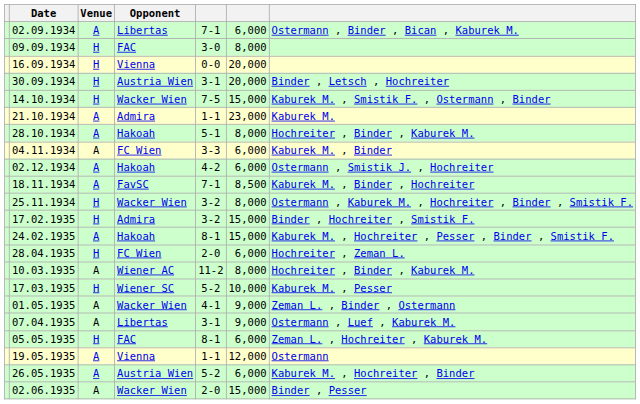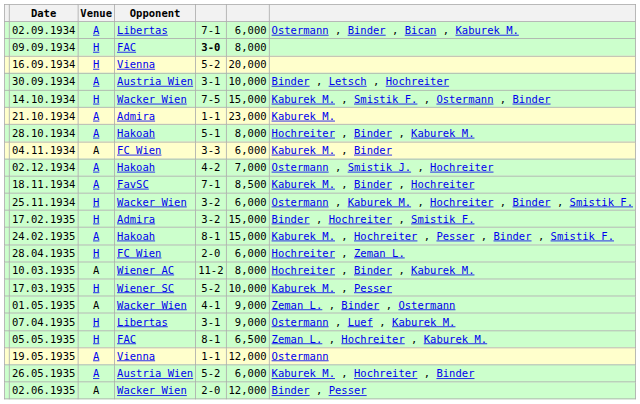 <table class="wikitable" Style="text-align: center">
 <tr>
 <th></th>
 <th>Date</th>
 <th>Venue</th>
 <th>Opponent</th>
 <th></th>
 <th></th>
 <th></th>
 </tr>
 <tr style="background:#cfc">
 <td></td>
 <td>02.09.1934</td>
 <td><a href='#'>A</a></td>
 <td align="left"><a href='#'>Libertas</a></td>
 <td>7-1</td>
 <td align="right">6,000</td>
 <td align="left"><a href='#'>Ostermann</a>  , <a href='#'>Binder</a>  , <a href='#'>Bican</a>  , <a href='#'>Kaburek M.</a> </td>
 </tr>
 <tr style="background:#cfc">
 <td></td>
 <td>09.09.1934</td>
 <td><a href='#'>H</a></td>
 <td align="left"><a href='#'>FAC</a></td>
-<td>3-0</td>
+<td><strong>3-0</strong></td>
 <td align="right">8,000</td>
 <td align="left"></td>
 </tr>
 <tr style="background:#ffc">
 <td></td>
 <td>16.09.1934</td>
 <td><a href='#'>H</a></td>
 <td align="left"><a href='#'>Vienna</a></td>
-<td>0-0</td>
+<td>5-2</td>
 <td align="right">20,000</td>
 <td align="left"></td>
 </tr>
 <tr style="background:#cfc">
 <td></td>
 <td>30.09.1934</td>
-<td><a href='#'>H</a></td>
+<td><a href='#'>A</a></td>
 <td align="left"><a href='#'>Austria Wien</a></td>
 <td>3-1</td>
-<td align="right">20,000</td>
+<td align="right">10,000</td>
 <td align="left"><a href='#'>Binder</a> , <a href='#'>Letsch</a> , <a href='#'>Hochreiter</a> </td>
 </tr>
 <tr style="background:#cfc">
 <td></td>
 <td>14.10.1934</td>
 <td><a href='#'>H</a></td>
 <td align="left"><a href='#'>Wacker Wien</a></td>
 <td>7-5</td>
 <td align="right">15,000</td>
 <td align="left"><a href='#'>Kaburek M.</a>   , <a href='#'>Smistik F.</a> , <a href='#'>Ostermann</a>  , <a href='#'>Binder</a> </td>
 </tr>
 <tr style="background:#ffc">
 <td></td>
 <td>21.10.1934</td>
 <td><a href='#'>A</a></td>
 <td align="left"><a href='#'>Admira</a></td>
 <td>1-1</td>
 <td align="right">23,000</td>
 <td align="left"><a href='#'>Kaburek M.</a> </td>
 </tr>
 <tr style="background:#cfc">
 <td></td>
 <td>28.10.1934</td>
 <td><a href='#'>A</a></td>
 <td align="left"><a href='#'>Hakoah</a></td>
 <td>5-1</td>
 <td align="right">8,000</td>
 <td align="left"><a href='#'>Hochreiter</a>  , <a href='#'>Binder</a> , <a href='#'>Kaburek M.</a>  </td>
 </tr>
 <tr style="background:#ffc">
 <td></td>
 <td>04.11.1934</td>
 <td>A</td>
 <td align="left"><a href='#'>FC Wien</a></td>
 <td>3-3</td>
 <td align="right">6,000</td>
 <td align="left"><a href='#'>Kaburek M.</a>  , <a href='#'>Binder</a> </td>
 </tr>
 <tr style="background:#cfc">
 <td></td>
 <td>02.12.1934</td>
 <td><a href='#'>A</a></td>
 <td align="left"><a href='#'>Hakoah</a></td>
 <td>4-2</td>
-<td align="right">6,000</td>
+<td align="right">7,000</td>
 <td align="left"><a href='#'>Ostermann</a>  , <a href='#'>Smistik J.</a> , <a href='#'>Hochreiter</a> </td>
 </tr>
 <tr style="background:#cfc">
 <td></td>
 <td>18.11.1934</td>
 <td><a href='#'>A</a></td>
 <td align="left"><a href='#'>FavSC</a></td>
 <td>7-1</td>
 <td align="right">8,500</td>
 <td align="left"><a href='#'>Kaburek M.</a> , <a href='#'>Binder</a> , <a href='#'>Hochreiter</a> </td>
 </tr>
 <tr style="background:#cfc">
 <td></td>
 <td>25.11.1934</td>
 <td><a href='#'>H</a></td>
 <td align="left"><a href='#'>Wacker Wien</a></td>
 <td>3-2</td>
-<td align="right">8,000</td>
+<td align="right">6,000</td>
 <td align="left"><a href='#'>Ostermann</a> , <a href='#'>Kaburek M.</a>  , <a href='#'>Hochreiter</a> , <a href='#'>Binder</a>  , <a href='#'>Smistik F.</a> </td>
 </tr>
 <tr style="background:#cfc">
 <td></td>
 <td>17.02.1935</td>
 <td><a href='#'>H</a></td>
 <td align="left"><a href='#'>Admira</a></td>
 <td>3-2</td>
 <td align="right">15,000</td>
 <td align="left"><a href='#'>Binder</a> , <a href='#'>Hochreiter</a> , <a href='#'>Smistik F.</a> </td>
 </tr>
 <tr style="background:#cfc">
 <td></td>
 <td>24.02.1935</td>
 <td><a href='#'>A</a></td>
 <td align="left"><a href='#'>Hakoah</a></td>
 <td>8-1</td>
 <td align="right">15,000</td>
 <td align="left"><a href='#'>Kaburek M.</a>  , <a href='#'>Hochreiter</a> , <a href='#'>Pesser</a> , <a href='#'>Binder</a>  , <a href='#'>Smistik F.</a>  </td>
 </tr>
 <tr style="background:#cfc">
 <td></td>
 <td>28.04.1935</td>
 <td><a href='#'>H</a></td>
 <td align="left"><a href='#'>FC Wien</a></td>
 <td>2-0</td>
 <td align="right">6,000</td>
 <td align="left"><a href='#'>Hochreiter</a> , <a href='#'>Zeman L.</a> </td>
 </tr>
 <tr style="background:#cfc">
 <td></td>
 <td>10.03.1935</td>
 <td>A</td>
 <td align="left"><a href='#'>Wiener AC</a></td>
 <td>11-2</td>
 <td align="right">8,000</td>
 <td align="left"><a href='#'>Hochreiter</a>   , <a href='#'>Binder</a>     , <a href='#'>Kaburek M.</a>   </td>
 </tr>
 <tr style="background:#cfc">
 <td></td>
 <td>17.03.1935</td>
 <td><a href='#'>H</a></td>
 <td align="left"><a href='#'>Wiener SC</a></td>
 <td>5-2</td>
 <td align="right">10,000</td>
 <td align="left"><a href='#'>Kaburek M.</a>    , <a href='#'>Pesser</a> </td>
 </tr>
 <tr style="background:#cfc">
 <td></td>
 <td>01.05.1935</td>
 <td>A</td>
 <td align="left"><a href='#'>Wacker Wien</a></td>
 <td>4-1</td>
 <td align="right">9,000</td>
 <td align="left"><a href='#'>Zeman L.</a> , <a href='#'>Binder</a>  , <a href='#'>Ostermann</a> </td>
 </tr>
 <tr style="background:#cfc">
 <td></td>
 <td>07.04.1935</td>
-<td>A</td>
+<td><a href='#'>H</a></td>
 <td align="left"><a href='#'>Libertas</a></td>
 <td>3-1</td>
 <td align="right">9,000</td>
 <td align="left"><a href='#'>Ostermann</a> , <a href='#'>Luef</a> , <a href='#'>Kaburek M.</a> </td>
 </tr>
 <tr style="background:#cfc">
 <td></td>
 <td>05.05.1935</td>
 <td><a href='#'>H</a></td>
 <td align="left"><a href='#'>FAC</a></td>
 <td>8-1</td>
-<td align="right">6,000</td>
+<td align="right">6,500</td>
 <td align="left"><a href='#'>Zeman L.</a>  , <a href='#'>Hochreiter</a>  , <a href='#'>Kaburek M.</a>    </td>
 </tr>
 <tr style="background:#ffc">
 <td></td>
 <td>19.05.1935</td>
 <td><a href='#'>A</a></td>
 <td align="left"><a href='#'>Vienna</a></td>
 <td>1-1</td>
 <td align="right">12,000</td>
 <td align="left"><a href='#'>Ostermann</a> </td>
 </tr>
 <tr style="background:#cfc">
 <td></td>
 <td>26.05.1935</td>
 <td><a href='#'>A</a></td>
 <td align="left"><a href='#'>Austria Wien</a></td>
 <td>5-2</td>
 <td align="right">6,000</td>
 <td align="left"><a href='#'>Kaburek M.</a> , <a href='#'>Hochreiter</a>   , <a href='#'>Binder</a> </td>
 </tr>
 <tr style="background:#cfc">
 <td></td>
 <td>02.06.1935</td>
 <td>A</td>
 <td align="left"><a href='#'>Wacker Wien</a></td>
 <td>2-0</td>
-<td align="right">15,000</td>
+<td align="right">12,000</td>
 <td align="left"><a href='#'>Binder</a> , <a href='#'>Pesser</a> </td>
 </tr>
 </table>
